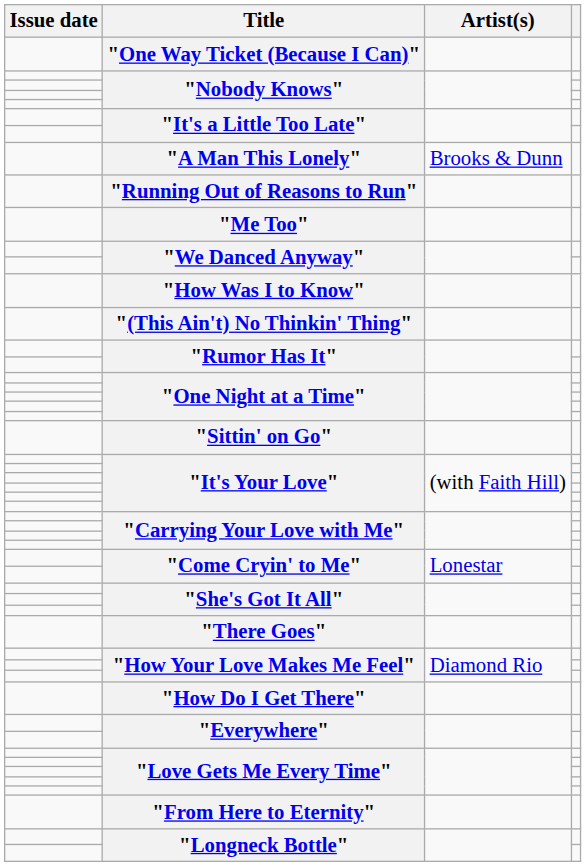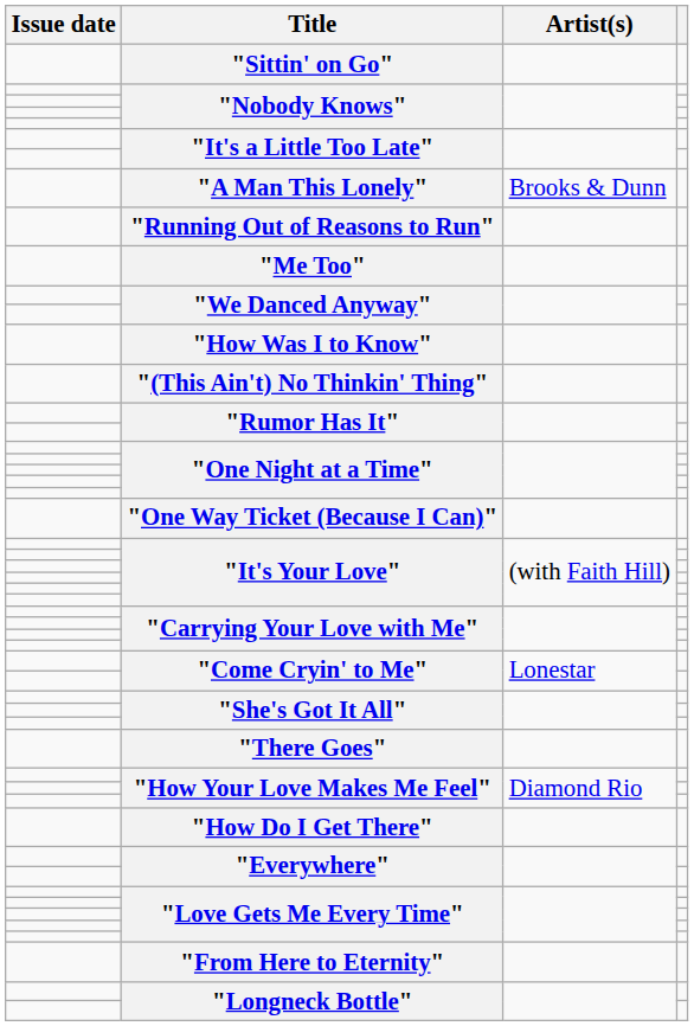 <table class="wikitable sortable plainrowheaders">
 <tr>
 <th scope=col>Issue date</th>
 <th scope=col>Title</th>
 <th scope=col>Artist(s)</th>
 <th scope=col class=unsortable></th>
 </tr>
 <tr>
 <td></td>
-<th scope=row>"<a href='#'>One Way Ticket (Because I Can)</a>"</th>
+<th scope=row>"<a href='#'>Sittin' on Go</a>"</th>
 <td></td>
 <td style="text-align: center;"></td>
 </tr>
 <tr>
 <td></td>
 <th scope=row rowspan="4">"<a href='#'>Nobody Knows</a>"</th>
 <td rowspan="4"></td>
 <td style="text-align: center;"></td>
 </tr>
 <tr>
 <td></td>
 <td style="text-align: center;"></td>
 </tr>
 <tr>
 <td></td>
 <td style="text-align: center;"></td>
 </tr>
 <tr>
 <td></td>
 <td style="text-align: center;"></td>
 </tr>
 <tr>
 <td></td>
 <th scope=row rowspan="2">"<a href='#'>It's a Little Too Late</a>"</th>
 <td rowspan="2"></td>
 <td style="text-align: center;"></td>
 </tr>
 <tr>
 <td></td>
 <td style="text-align: center;"></td>
 </tr>
 <tr>
 <td></td>
 <th scope=row>"<a href='#'>A Man This Lonely</a>"</th>
 <td><a href='#'>Brooks & Dunn</a></td>
 <td style="text-align: center;"></td>
 </tr>
 <tr>
 <td></td>
 <th scope=row>"<a href='#'>Running Out of Reasons to Run</a>"</th>
 <td></td>
 <td style="text-align: center;"></td>
 </tr>
 <tr>
 <td></td>
 <th scope=row>"<a href='#'>Me Too</a>"</th>
 <td></td>
 <td style="text-align: center;"></td>
 </tr>
 <tr>
 <td></td>
 <th scope=row rowspan="2">"<a href='#'>We Danced Anyway</a>"</th>
 <td rowspan="2"></td>
 <td style="text-align: center;"></td>
 </tr>
 <tr>
 <td></td>
 <td style="text-align: center;"></td>
 </tr>
 <tr>
 <td></td>
 <th scope=row>"<a href='#'>How Was I to Know</a>"</th>
 <td></td>
 <td style="text-align: center;"></td>
 </tr>
 <tr>
 <td></td>
 <th scope=row>"<a href='#'>(This Ain't) No Thinkin' Thing</a>"</th>
 <td></td>
 <td style="text-align: center;"></td>
 </tr>
 <tr>
 <td></td>
 <th scope=row rowspan="2">"<a href='#'>Rumor Has It</a>"</th>
 <td rowspan="2"></td>
 <td style="text-align: center;"></td>
 </tr>
 <tr>
 <td></td>
 <td style="text-align: center;"></td>
 </tr>
 <tr>
 <td></td>
 <th scope=row rowspan="5">"<a href='#'>One Night at a Time</a>"</th>
 <td rowspan="5"></td>
 <td style="text-align: center;"></td>
 </tr>
 <tr>
 <td></td>
 <td style="text-align: center;"></td>
 </tr>
 <tr>
 <td></td>
 <td style="text-align: center;"></td>
 </tr>
 <tr>
 <td></td>
 <td style="text-align: center;"></td>
 </tr>
 <tr>
 <td></td>
 <td style="text-align: center;"></td>
 </tr>
 <tr>
 <td></td>
-<th scope=row>"<a href='#'>Sittin' on Go</a>"</th>
+<th scope=row>"<a href='#'>One Way Ticket (Because I Can)</a>"</th>
 <td></td>
 <td style="text-align: center;"></td>
 </tr>
 <tr>
 <td></td>
 <th scope=row rowspan="6">"<a href='#'>It's Your Love</a>"</th>
 <td rowspan="6"> (with <a href='#'>Faith Hill</a>)</td>
 <td style="text-align: center;"></td>
 </tr>
 <tr>
 <td></td>
 <td style="text-align: center;"></td>
 </tr>
 <tr>
 <td></td>
 <td style="text-align: center;"></td>
 </tr>
 <tr>
 <td></td>
 <td style="text-align: center;"></td>
 </tr>
 <tr>
 <td></td>
 <td style="text-align: center;"></td>
 </tr>
 <tr>
 <td></td>
 <td style="text-align: center;"></td>
 </tr>
 <tr>
 <td></td>
 <th scope=row rowspan="4">"<a href='#'>Carrying Your Love with Me</a>"</th>
 <td rowspan="4"></td>
 <td style="text-align: center;"></td>
 </tr>
 <tr>
 <td></td>
 <td style="text-align: center;"></td>
 </tr>
 <tr>
 <td></td>
 <td style="text-align: center;"></td>
 </tr>
 <tr>
 <td></td>
 <td style="text-align: center;"></td>
 </tr>
 <tr>
 <td></td>
 <th scope=row rowspan="2">"<a href='#'>Come Cryin' to Me</a>"</th>
 <td rowspan="2"><a href='#'>Lonestar</a></td>
 <td style="text-align: center;"></td>
 </tr>
 <tr>
 <td></td>
 <td style="text-align: center;"></td>
 </tr>
 <tr>
 <td></td>
 <th scope=row rowspan="3">"<a href='#'>She's Got It All</a>"</th>
 <td rowspan="3"></td>
 <td style="text-align: center;"></td>
 </tr>
 <tr>
 <td></td>
 <td style="text-align: center;"></td>
 </tr>
 <tr>
 <td></td>
 <td style="text-align: center;"></td>
 </tr>
 <tr>
 <td></td>
 <th scope=row>"<a href='#'>There Goes</a>"</th>
 <td></td>
 <td style="text-align: center;"></td>
 </tr>
 <tr>
 <td></td>
 <th scope=row rowspan="3">"<a href='#'>How Your Love Makes Me Feel</a>"</th>
 <td rowspan="3"><a href='#'>Diamond Rio</a></td>
 <td style="text-align: center;"></td>
 </tr>
 <tr>
 <td></td>
 <td style="text-align: center;"></td>
 </tr>
 <tr>
 <td></td>
 <td style="text-align: center;"></td>
 </tr>
 <tr>
 <td></td>
 <th scope=row>"<a href='#'>How Do I Get There</a>"</th>
 <td></td>
 <td style="text-align: center;"></td>
 </tr>
 <tr>
 <td></td>
 <th scope=row rowspan="2">"<a href='#'>Everywhere</a>"</th>
 <td rowspan="2"></td>
 <td style="text-align: center;"></td>
 </tr>
 <tr>
 <td></td>
 <td style="text-align: center;"></td>
 </tr>
 <tr>
 <td></td>
 <th scope=row rowspan="5">"<a href='#'>Love Gets Me Every Time</a>"</th>
 <td rowspan="5"></td>
 <td style="text-align: center;"></td>
 </tr>
 <tr>
 <td></td>
 <td style="text-align: center;"></td>
 </tr>
 <tr>
 <td></td>
 <td style="text-align: center;"></td>
 </tr>
 <tr>
 <td></td>
 <td style="text-align: center;"></td>
 </tr>
 <tr>
 <td></td>
 <td style="text-align: center;"></td>
 </tr>
 <tr>
 <td></td>
 <th scope=row>"<a href='#'>From Here to Eternity</a>"</th>
 <td></td>
 <td style="text-align: center;"></td>
 </tr>
 <tr>
 <td></td>
 <th scope=row rowspan="2">"<a href='#'>Longneck Bottle</a>"</th>
 <td rowspan="2"></td>
 <td style="text-align: center;"></td>
 </tr>
 <tr>
 <td></td>
 <td style="text-align: center;"></td>
 </tr>
 </table>
